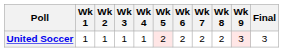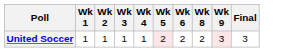 <table class="wikitable" style="white-space:nowrap;text-align:center;">
 <tr>
 <th>Poll</th>
 <th>Wk<br>1</th>
 <th>Wk<br>2</th>
 <th>Wk<br>3</th>
 <th>Wk<br>4</th>
 <th>Wk<br>5</th>
 <th>Wk<br>6</th>
-<th>Wk<br>7</th>
 <th>Wk<br>8</th>
 <th>Wk<br>9</th>
 <th>Final<br></th>
 </tr>
 <tr>
 <th><a href='#'>United Soccer</a></th>
 <td style="background:#FFFFFF;">1</td>
 <td style="background:#FFFFFF;">1</td>
 <td style="background:#FFFFFF;">1</td>
 <td style="background:#FFFFFF;">1</td>
 <td style="background:#FFE6E6;">2</td>
 <td style="background:#FFFFFF;">2</td>
 <td style="background:#FFFFFF;">2</td>
-<td style="background:#FFFFFF;">2</td>
 <td style="background:#FFE6E6;">3</td>
 <td style="background:#FFFFFF;">3</td>
 </tr>
 </table>
